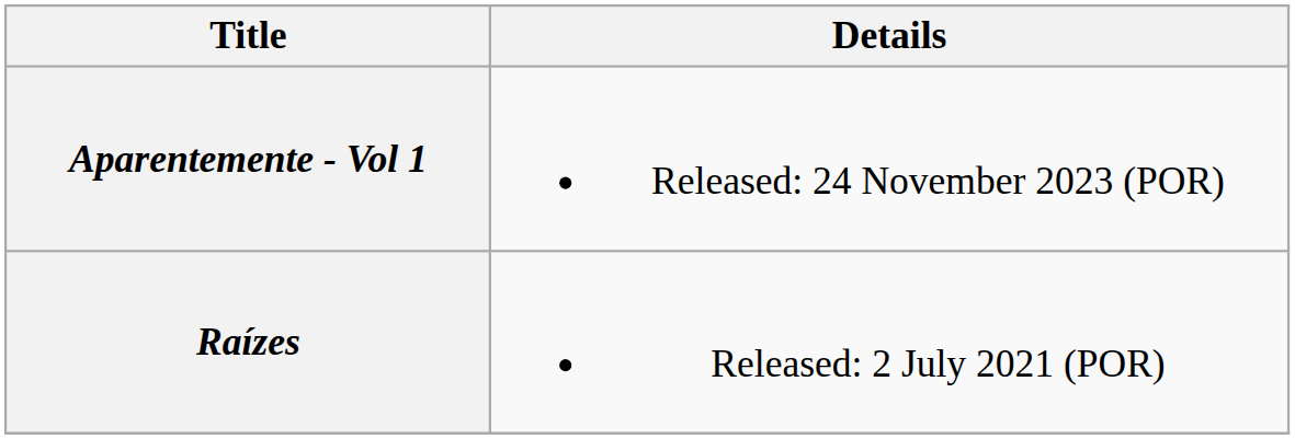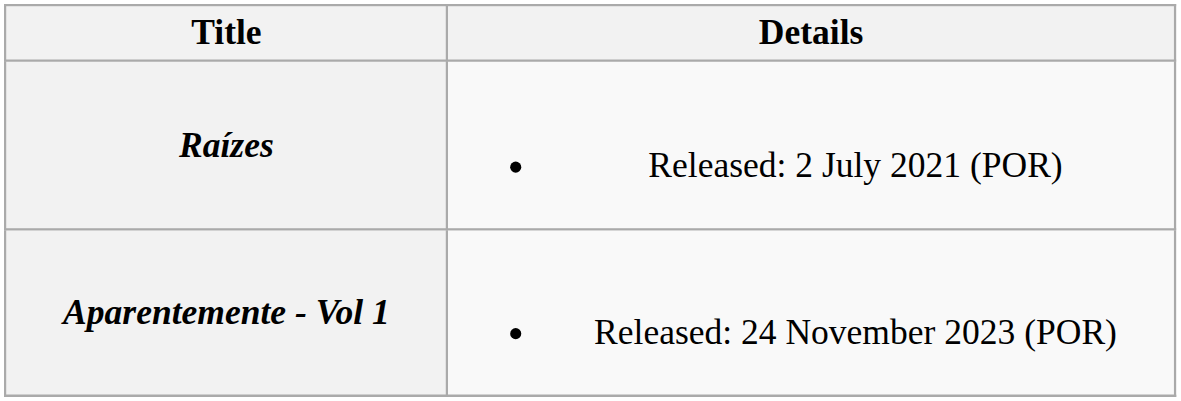 <table class="wikitable plainrowheaders" style="text-align:center;" border="1">
 <tr>
 <th scope="col" style="width:12em;">Title</th>
 <th scope="col" style="width:20em;">Details</th>
 </tr>
 <tr>
+<th scope="row"><em>Raízes</em></th>
+<td><br><ul><li>Released: 2 July 2021 <span>(POR)</span></li></ul></td>
+</tr>
+<tr>
 <th scope="row"><em>Aparentemente - Vol 1</em></th>
 <td><br><ul><li>Released: 24 November 2023 <span>(POR)</span></li></ul></td>
 </tr>
 <tr>
-<th scope="row"><em>Raízes</em></th>
-<td><br><ul><li>Released: 2 July 2021 <span>(POR)</span></li></ul></td>
-</tr>
-<tr>
 </tr>
 </table>
